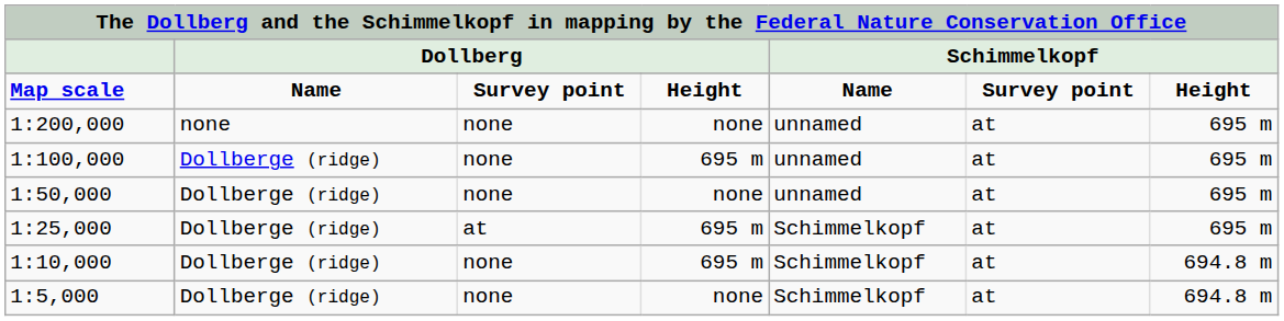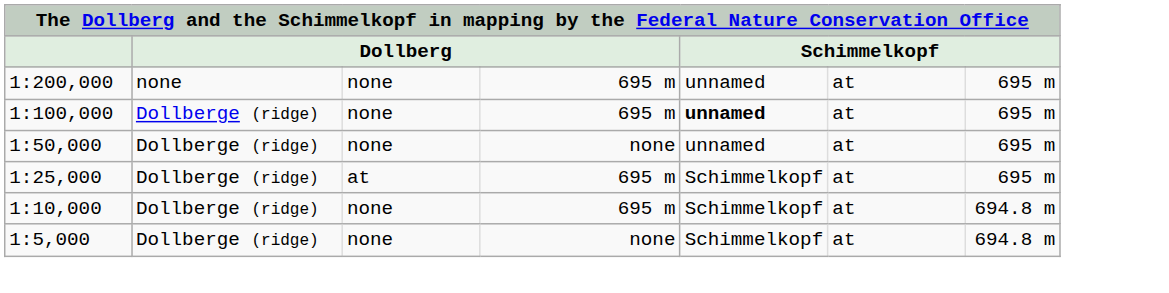 <table class="wikitable">
 <tr>
 <td align="center" style="background-color:#C1CDC1" colspan="7"><strong>The <a href='#'>Dollberg</a> and the Schimmelkopf in mapping by the <a href='#'>Federal Nature Conservation Office</a></strong></td>
 </tr>
 <tr>
 <th style="text-align:right; width:6ex; background-color:#E0EEE0"></th>
 <th style="text-align:center; width:18ex; background-color:#E0EEE0" colspan="3">Dollberg</th>
 <th style="text-align:center; width:18ex; background-color:#E0EEE0" colspan="3">Schimmelkopf</th>
 </tr>
 <tr>
-<td style="text-align:left; width:6ex"><strong><a href='#'>Map scale</a></strong></td>
-<td style="border-right-color:#ddd; text-align:center; width:6ex"><strong>Name</strong></td>
-<td style="border-right-color:#ddd; text-align:center; width:6ex"><strong>Survey point</strong></td>
-<td style="text-align:center; width:6ex; width:9%"><strong>Height</strong></td>
-<td style="border-right-color:#ddd; text-align:center; width:6ex"><strong>Name</strong></td>
-<td style="border-right-color:#ddd; text-align:center; width:6ex"><strong>Survey point</strong></td>
-<td style="text-align:center; width:6ex; width:9%"><strong>Height</strong></td>
-</tr>
-<tr>
 <td style="width:12%">1:200,000</td>
 <td style="border-right-color:#ddd; width:20%">none</td>
 <td style="border-right-color:#ddd; width:13%">none</td>
-<td style="text-align:right; width:9%">none</td>
+<td style="text-align:right;">695 m</td>
 <td style="border-right-color:#ddd; width:14%">unnamed</td>
 <td style="border-right-color:#ddd; width:13%">at</td>
 <td style="text-align:right; width:9%">695 m</td>
 </tr>
 <tr>
 <td>1:100,000</td>
 <td style="border-right-color:#ddd"><a href='#'>Dollberge</a> <small>(ridge)</small></td>
 <td style="border-right-color:#ddd; width:13%">none</td>
 <td style="text-align:right;">695 m</td>
-<td style="border-right-color:#ddd">unnamed</td>
+<td style="border-right-color:#ddd"><strong>unnamed</strong></td>
 <td style="border-right-color:#ddd">at</td>
 <td style="text-align:right;">695 m</td>
 </tr>
 <tr>
 <td>1:50,000</td>
 <td style="border-right-color:#ddd">Dollberge <small>(ridge)</small></td>
 <td style="border-right-color:#ddd">none</td>
 <td style="text-align:right;">none</td>
 <td style="border-right-color:#ddd">unnamed</td>
 <td style="border-right-color:#ddd">at</td>
 <td style="text-align:right;">695 m</td>
 </tr>
 <tr>
 <td>1:25,000</td>
 <td style="border-right-color:#ddd">Dollberge <small>(ridge)</small></td>
 <td style="border-right-color:#ddd">at</td>
 <td style="text-align:right;">695 m</td>
 <td style="border-right-color:#ddd">Schimmelkopf</td>
 <td style="border-right-color:#ddd">at</td>
 <td style="text-align:right;">695 m</td>
 </tr>
 <tr>
 <td>1:10,000</td>
 <td style="border-right-color:#ddd">Dollberge <small>(ridge)</small></td>
 <td style="border-right-color:#ddd">none</td>
 <td style="text-align:right;">695 m</td>
 <td style="border-right-color:#ddd">Schimmelkopf</td>
 <td style="border-right-color:#ddd">at</td>
 <td style="text-align:right;">694.8 m</td>
 </tr>
 <tr>
 <td>1:5,000</td>
 <td style="border-right-color:#ddd">Dollberge <small>(ridge)</small></td>
 <td style="border-right-color:#ddd">none</td>
 <td style="text-align:right;">none</td>
 <td style="border-right-color:#ddd">Schimmelkopf</td>
 <td style="border-right-color:#ddd">at</td>
 <td style="text-align:right;">694.8 m</td>
 </tr>
 </table>
